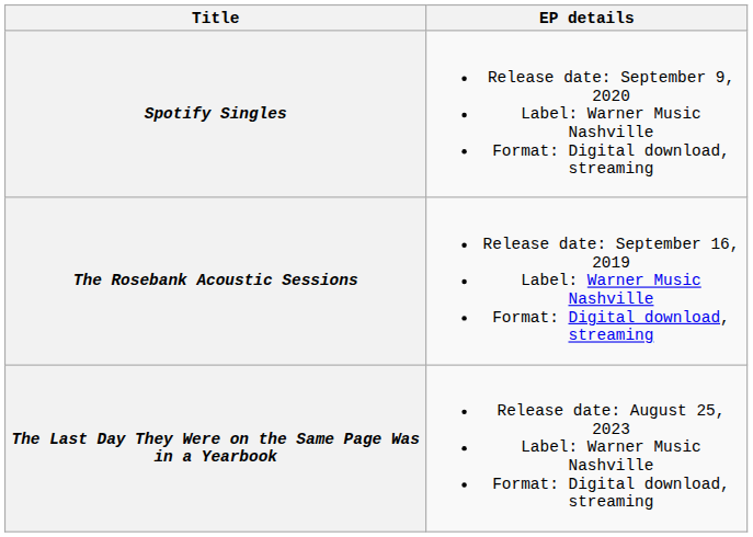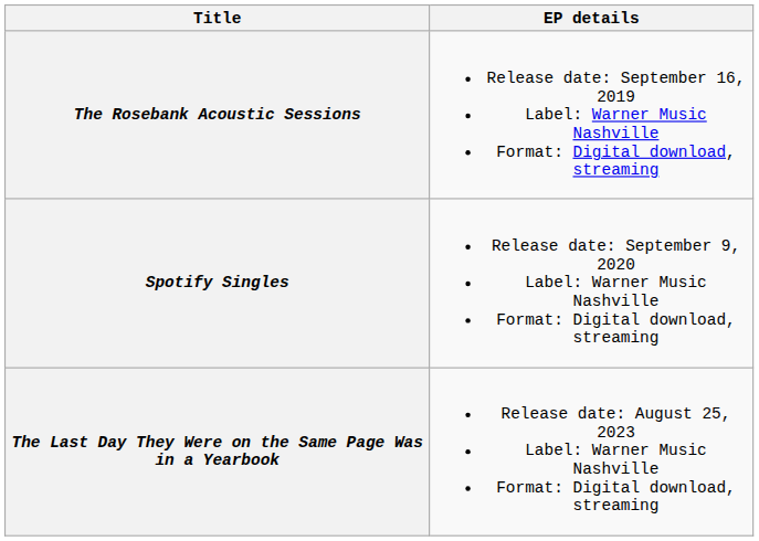 <table class="wikitable plainrowheaders" style="text-align:center;">
 <tr>
 <th scope="col">Title</th>
 <th scope="col">EP details</th>
 </tr>
 <tr>
+<th scope="row"><em>The Rosebank Acoustic Sessions</em></th>
+<td><br><ul><li>Release date: September 16, 2019</li><li>Label: <a href='#'>Warner Music Nashville</a></li><li>Format: <a href='#'>Digital download</a>, <a href='#'>streaming</a></li></ul></td>
+</tr>
+<tr>
 <th scope="row"><em>Spotify Singles</em></th>
 <td><br><ul><li>Release date: September 9, 2020</li><li>Label: Warner Music Nashville</li><li>Format: Digital download, streaming</li></ul></td>
-</tr>
-<tr>
-<th scope="row"><em>The Rosebank Acoustic Sessions</em></th>
-<td><br><ul><li>Release date: September 16, 2019</li><li>Label: <a href='#'>Warner Music Nashville</a></li><li>Format: <a href='#'>Digital download</a>, <a href='#'>streaming</a></li></ul></td>
 </tr>
 <tr>
 <th scope="row"><em>The Last Day They Were on the Same Page Was in a Yearbook</em></th>
 <td><br><ul><li>Release date: August 25, 2023</li><li>Label: Warner Music Nashville</li><li>Format: Digital download, streaming</li></ul></td>
 </tr>
 </table>
